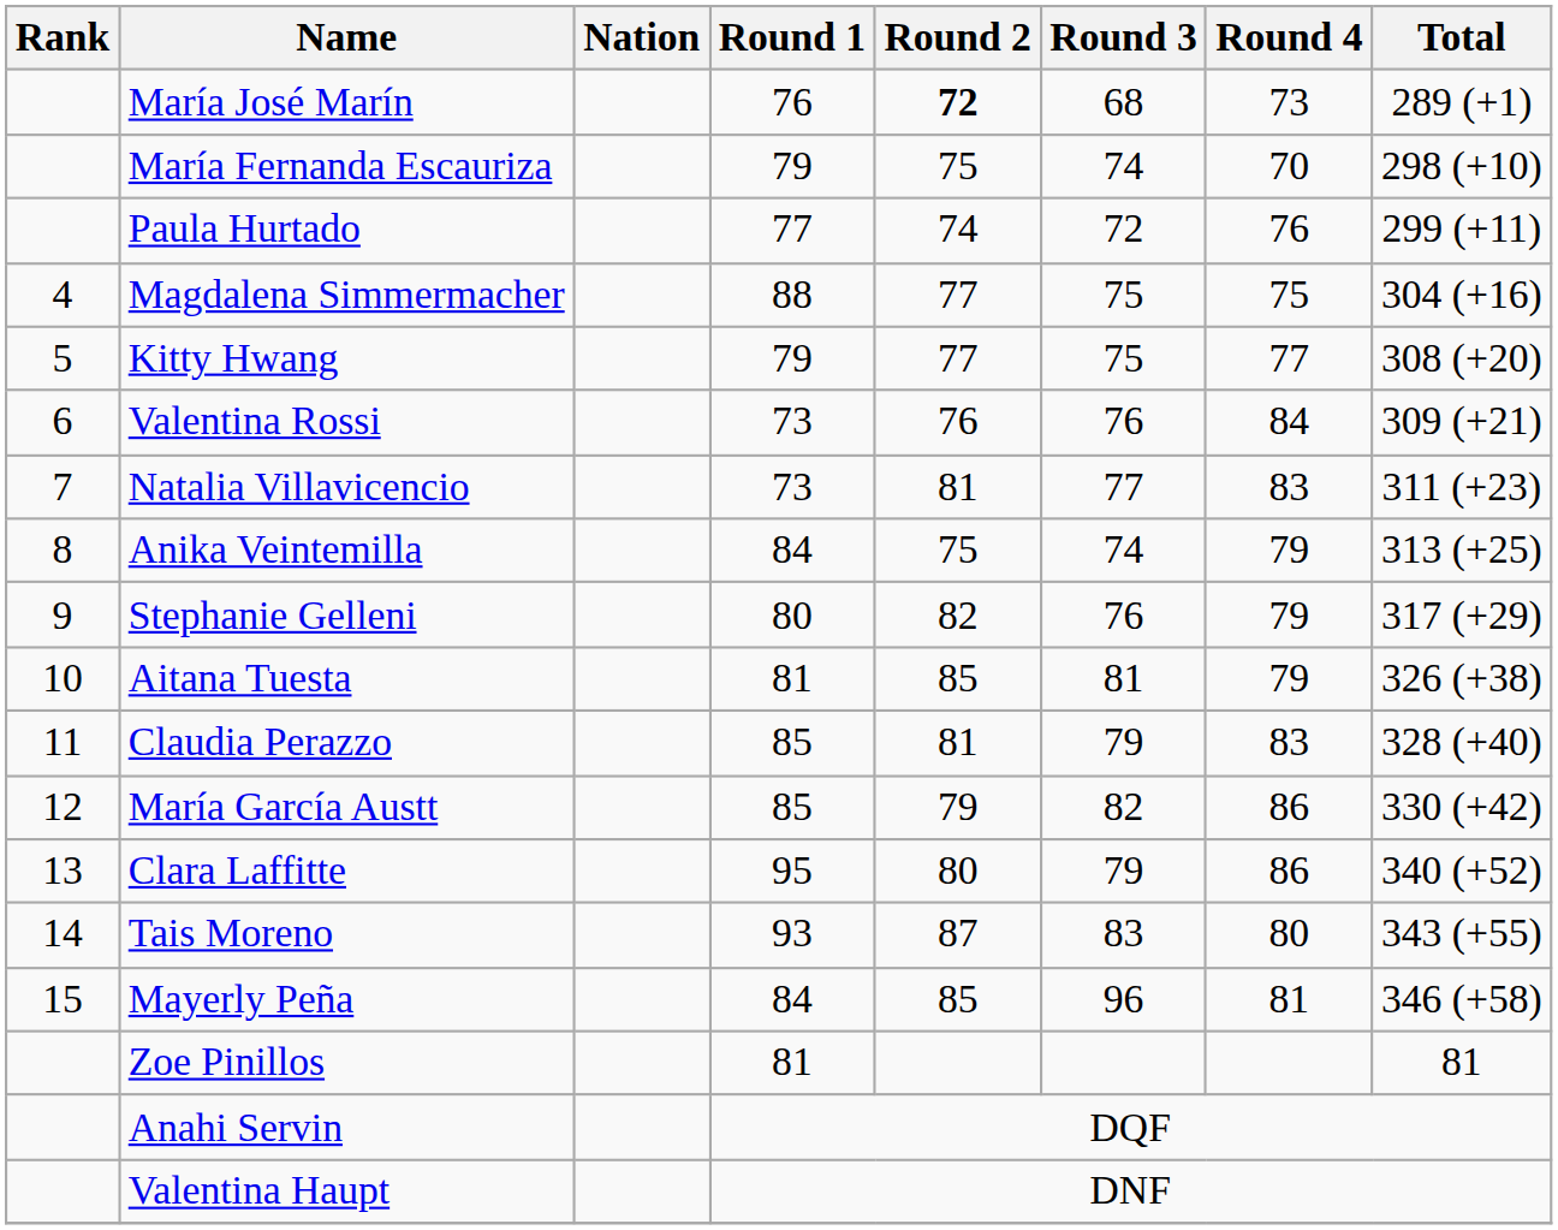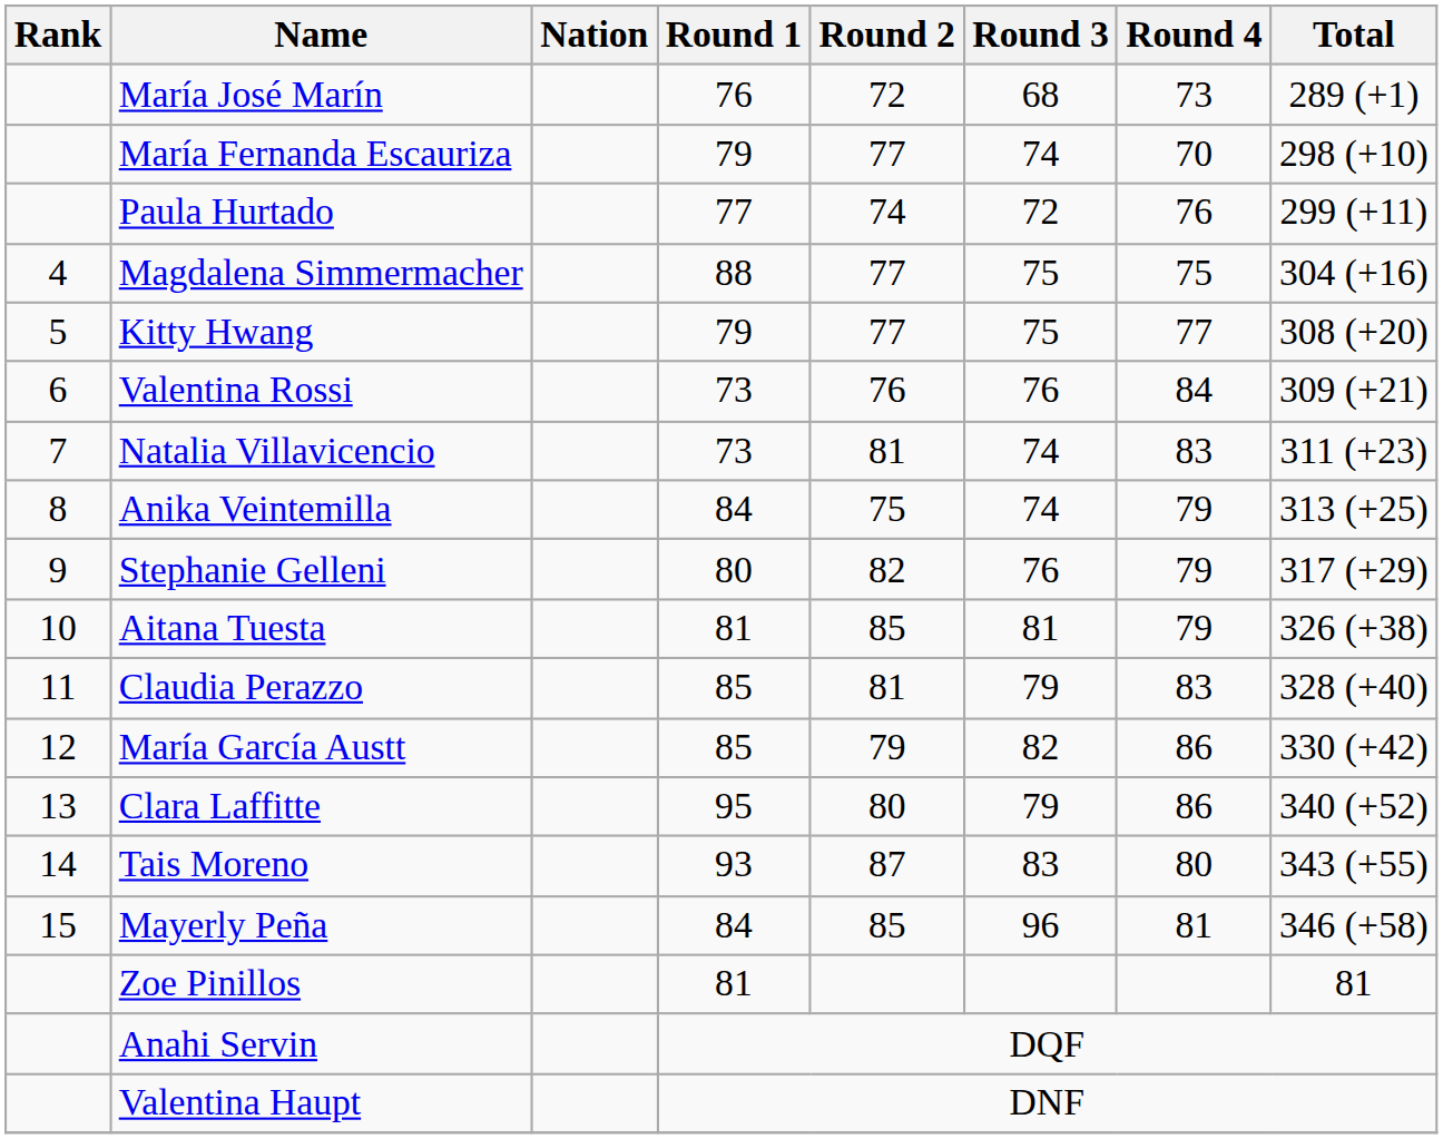 <table class="wikitable sortable" style="text-align:center">
 <tr>
 <th>Rank</th>
 <th>Name</th>
 <th>Nation</th>
 <th>Round 1</th>
 <th>Round 2</th>
 <th>Round 3</th>
 <th>Round 4</th>
 <th>Total</th>
 </tr>
 <tr>
 <td></td>
 <td align=left><a href='#'>María José Marín</a></td>
 <td align=left></td>
 <td>76</td>
-<td><strong>72</strong></td>
+<td>72</td>
 <td>68</td>
 <td>73</td>
 <td>289 (+1)</td>
 </tr>
 <tr>
 <td></td>
 <td align=left><a href='#'>María Fernanda Escauriza</a></td>
 <td align=left></td>
 <td>79</td>
-<td>75</td>
+<td>77</td>
 <td>74</td>
 <td>70</td>
 <td>298 (+10)</td>
 </tr>
 <tr>
 <td></td>
 <td align=left><a href='#'>Paula Hurtado</a></td>
 <td align=left></td>
 <td>77</td>
 <td>74</td>
 <td>72</td>
 <td>76</td>
 <td>299 (+11)</td>
 </tr>
 <tr>
 <td>4</td>
 <td align=left><a href='#'>Magdalena Simmermacher</a></td>
 <td align=left></td>
 <td>88</td>
 <td>77</td>
 <td>75</td>
 <td>75</td>
 <td>304 (+16)</td>
 </tr>
 <tr>
 <td>5</td>
 <td align=left><a href='#'>Kitty Hwang</a></td>
 <td align=left></td>
 <td>79</td>
 <td>77</td>
 <td>75</td>
 <td>77</td>
 <td>308 (+20)</td>
 </tr>
 <tr>
 <td>6</td>
 <td align=left><a href='#'>Valentina Rossi</a></td>
 <td align=left></td>
 <td>73</td>
 <td>76</td>
 <td>76</td>
 <td>84</td>
 <td>309 (+21)</td>
 </tr>
 <tr>
 <td>7</td>
 <td align=left><a href='#'>Natalia Villavicencio</a></td>
 <td align=left></td>
 <td>73</td>
 <td>81</td>
-<td>77</td>
+<td>74</td>
 <td>83</td>
 <td>311 (+23)</td>
 </tr>
 <tr>
 <td>8</td>
 <td align=left><a href='#'>Anika Veintemilla</a></td>
 <td align=left></td>
 <td>84</td>
 <td>75</td>
 <td>74</td>
 <td>79</td>
 <td>313 (+25)</td>
 </tr>
 <tr>
 <td>9</td>
 <td align=left><a href='#'>Stephanie Gelleni</a></td>
 <td align=left></td>
 <td>80</td>
 <td>82</td>
 <td>76</td>
 <td>79</td>
 <td>317 (+29)</td>
 </tr>
 <tr>
 <td>10</td>
 <td align=left><a href='#'>Aitana Tuesta</a></td>
 <td align=left></td>
 <td>81</td>
 <td>85</td>
 <td>81</td>
 <td>79</td>
 <td>326 (+38)</td>
 </tr>
 <tr>
 <td>11</td>
 <td align=left><a href='#'>Claudia Perazzo</a></td>
 <td align=left></td>
 <td>85</td>
 <td>81</td>
 <td>79</td>
 <td>83</td>
 <td>328 (+40)</td>
 </tr>
 <tr>
 <td>12</td>
 <td align=left><a href='#'>María García Austt</a></td>
 <td align=left></td>
 <td>85</td>
 <td>79</td>
 <td>82</td>
 <td>86</td>
 <td>330 (+42)</td>
 </tr>
 <tr>
 <td>13</td>
 <td align=left><a href='#'>Clara Laffitte</a></td>
 <td align=left></td>
 <td>95</td>
 <td>80</td>
 <td>79</td>
 <td>86</td>
 <td>340 (+52)</td>
 </tr>
 <tr>
 <td>14</td>
 <td align=left><a href='#'>Tais Moreno</a></td>
 <td align=left></td>
 <td>93</td>
 <td>87</td>
 <td>83</td>
 <td>80</td>
 <td>343 (+55)</td>
 </tr>
 <tr>
 <td>15</td>
 <td align=left><a href='#'>Mayerly Peña</a></td>
 <td align=left></td>
 <td>84</td>
 <td>85</td>
 <td>96</td>
 <td>81</td>
 <td>346 (+58)</td>
 </tr>
 <tr>
 <td></td>
 <td align=left><a href='#'>Zoe Pinillos</a></td>
 <td align=left></td>
 <td>81</td>
 <td></td>
 <td></td>
 <td></td>
 <td>81</td>
 </tr>
 <tr>
 <td></td>
 <td align=left><a href='#'>Anahi Servin</a></td>
 <td align=left></td>
 <td colspan="5">DQF</td>
 </tr>
 <tr>
 <td></td>
 <td align=left><a href='#'>Valentina Haupt</a></td>
 <td align=left></td>
 <td colspan="5">DNF</td>
 </tr>
 <tr>
 </tr>
 </table>
